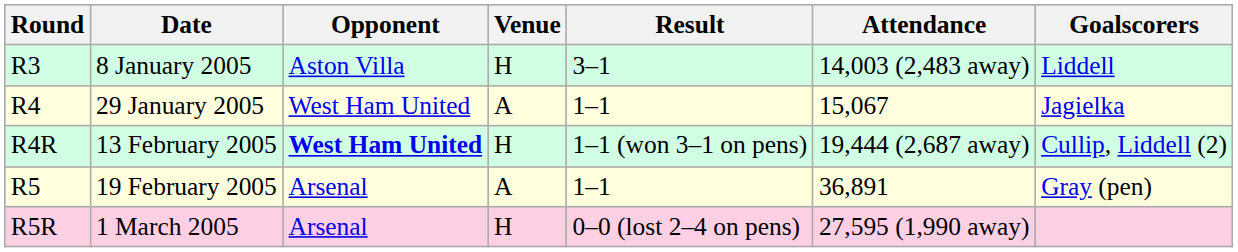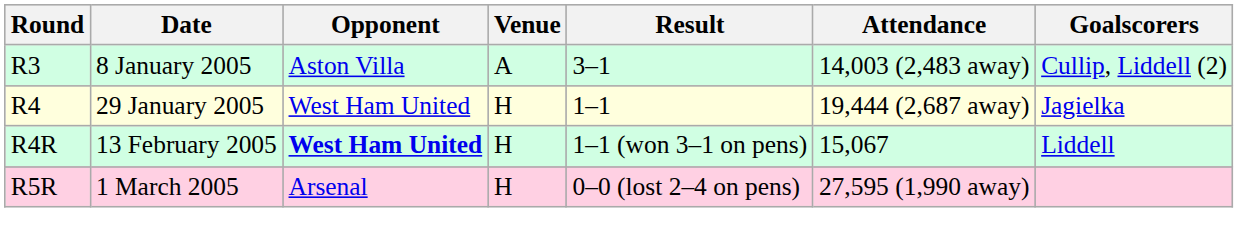 <table class="wikitable">
 <tr>
 <th>Round</th>
 <th>Date</th>
 <th>Opponent</th>
 <th>Venue</th>
 <th>Result</th>
 <th>Attendance</th>
 <th>Goalscorers</th>
 </tr>
 <tr style="background-color: #d0ffe3;">
 <td>R3</td>
 <td>8 January 2005</td>
 <td><a href='#'>Aston Villa</a></td>
-<td>H</td>
+<td>A</td>
 <td>3–1</td>
 <td>14,003 (2,483 away)</td>
-<td><a href='#'>Liddell</a></td>
+<td><a href='#'>Cullip</a>, <a href='#'>Liddell</a> (2)</td>
 </tr>
 <tr style="background-color: #ffffdd;">
 <td>R4</td>
 <td>29 January 2005</td>
 <td><a href='#'>West Ham United</a></td>
-<td>A</td>
+<td>H</td>
 <td>1–1</td>
-<td>15,067</td>
+<td>19,444 (2,687 away)</td>
 <td><a href='#'>Jagielka</a></td>
 </tr>
 <tr style="background-color: #d0ffe3;">
 <td>R4R</td>
 <td>13 February 2005</td>
 <td><strong><a href='#'>West Ham United</a></strong></td>
 <td>H</td>
 <td>1–1 (won 3–1 on pens)</td>
-<td>19,444 (2,687 away)</td>
-<td><a href='#'>Cullip</a>, <a href='#'>Liddell</a> (2)</td>
-</tr>
-<tr style="background-color: #ffffdd;">
-<td>R5</td>
-<td>19 February 2005</td>
-<td><a href='#'>Arsenal</a></td>
-<td>A</td>
-<td>1–1</td>
-<td>36,891</td>
-<td><a href='#'>Gray</a> (pen)</td>
+<td>15,067</td>
+<td><a href='#'>Liddell</a></td>
 </tr>
 <tr style="background-color: #ffd0e3;">
 <td>R5R</td>
 <td>1 March 2005</td>
 <td><a href='#'>Arsenal</a></td>
 <td>H</td>
 <td>0–0 (lost 2–4 on pens)</td>
 <td>27,595 (1,990 away)</td>
 <td></td>
 </tr>
 </table>
